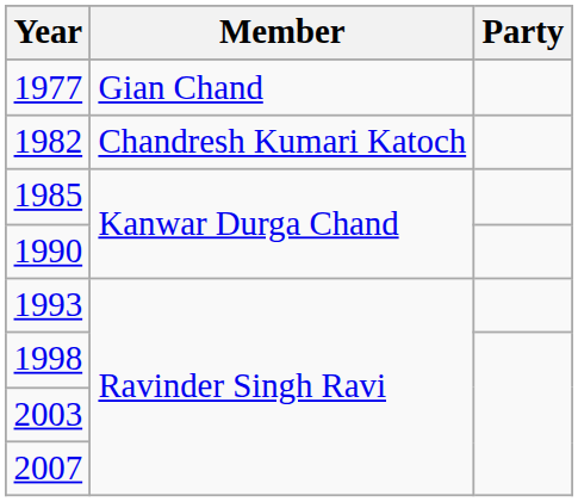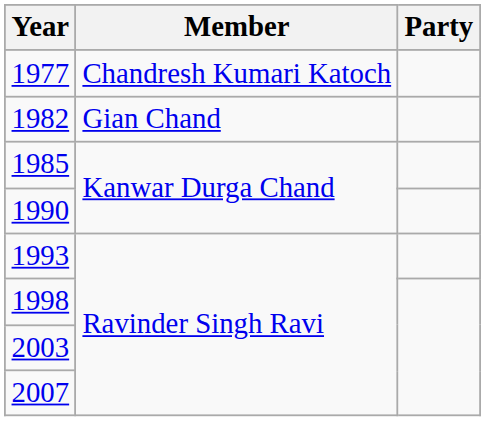 <table class="wikitable sortable">
 <tr>
 <th>Year</th>
 <th>Member</th>
 <th colspan="2">Party</th>
 </tr>
 <tr>
 <td><a href='#'>1977</a></td>
-<td><a href='#'>Gian Chand</a></td>
+<td><a href='#'>Chandresh Kumari Katoch</a></td>
 <td></td>
 </tr>
 <tr>
 <td><a href='#'>1982</a></td>
-<td><a href='#'>Chandresh Kumari Katoch</a></td>
+<td><a href='#'>Gian Chand</a></td>
 <td></td>
 </tr>
 <tr>
 <td><a href='#'>1985</a></td>
 <td rowspan=2><a href='#'>Kanwar Durga Chand</a></td>
 <td></td>
 </tr>
 <tr>
 <td><a href='#'>1990</a></td>
 <td></td>
 </tr>
 <tr>
 <td><a href='#'>1993</a></td>
 <td rowspan=4><a href='#'>Ravinder Singh Ravi</a></td>
 <td></td>
 </tr>
 <tr>
 <td><a href='#'>1998</a></td>
 </tr>
 <tr>
 <td><a href='#'>2003</a></td>
 </tr>
 <tr>
 <td><a href='#'>2007</a></td>
 </tr>
 </table>
